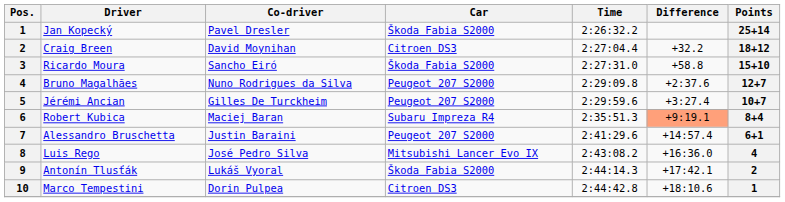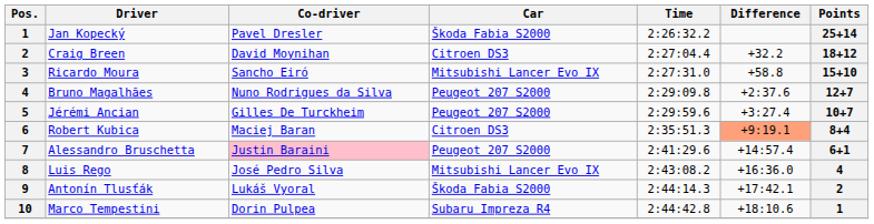 <table class="wikitable" width="69%" style="text-align: center; font-size: 90%; max-width: 950px;">
 <tr>
 <th>Pos.</th>
 <th>Driver</th>
 <th>Co-driver</th>
 <th>Car</th>
 <th>Time</th>
 <th>Difference</th>
 <th>Points</th>
 </tr>
 <tr>
 <th>1</th>
 <td align=left> <a href='#'>Jan Kopecký</a></td>
 <td align=left> <a href='#'>Pavel Dresler</a></td>
 <td align=left><a href='#'>Škoda Fabia S2000</a></td>
 <td>2:26:32.2</td>
 <td></td>
 <th>25+14</th>
 </tr>
 <tr>
 <th>2</th>
 <td align=left> <a href='#'>Craig Breen</a></td>
 <td align=left> <a href='#'>David Moynihan</a></td>
 <td align=left><a href='#'>Citroen DS3</a></td>
 <td>2:27:04.4</td>
 <td>+32.2</td>
 <th>18+12</th>
 </tr>
 <tr>
 <th>3</th>
 <td align=left> <a href='#'>Ricardo Moura</a></td>
 <td align=left> <a href='#'>Sancho Eiró</a></td>
-<td align=left><a href='#'>Škoda Fabia S2000</a></td>
+<td align=left><a href='#'>Mitsubishi Lancer Evo IX</a></td>
 <td>2:27:31.0</td>
 <td>+58.8</td>
 <th>15+10</th>
 </tr>
 <tr>
 <th>4</th>
 <td align=left> <a href='#'>Bruno Magalhães</a></td>
 <td align=left> <a href='#'>Nuno Rodrigues da Silva</a></td>
 <td align=left><a href='#'>Peugeot 207 S2000</a></td>
 <td>2:29:09.8</td>
 <td>+2:37.6</td>
 <th>12+7</th>
 </tr>
 <tr>
 <th>5</th>
 <td align=left> <a href='#'>Jérémi Ancian</a></td>
 <td align=left> <a href='#'>Gilles De Turckheim</a></td>
 <td align=left><a href='#'>Peugeot 207 S2000</a></td>
 <td>2:29:59.6</td>
 <td>+3:27.4</td>
 <th>10+7</th>
 </tr>
 <tr>
 <th>6</th>
 <td align=left> <a href='#'>Robert Kubica</a></td>
 <td align=left> <a href='#'>Maciej Baran</a></td>
-<td align=left><a href='#'>Subaru Impreza R4</a></td>
+<td align=left><a href='#'>Citroen DS3</a></td>
 <td>2:35:51.3</td>
 <td style="background: lightsalmon;">+9:19.1</td>
 <th>8+4</th>
 </tr>
 <tr>
 <th>7</th>
 <td align=left> <a href='#'>Alessandro Bruschetta</a></td>
-<td align=left> <a href='#'>Justin Baraini</a></td>
+<td align=left style="background: pink;"> <a href='#'>Justin Baraini</a></td>
 <td align=left><a href='#'>Peugeot 207 S2000</a></td>
 <td>2:41:29.6</td>
 <td>+14:57.4</td>
 <th>6+1</th>
 </tr>
 <tr>
 <th>8</th>
 <td align=left> <a href='#'>Luis Rego</a></td>
 <td align=left> <a href='#'>José Pedro Silva</a></td>
 <td align=left><a href='#'>Mitsubishi Lancer Evo IX</a></td>
 <td>2:43:08.2</td>
 <td>+16:36.0</td>
 <th>4</th>
 </tr>
 <tr>
 <th>9</th>
 <td align=left> <a href='#'>Antonín Tlusťák</a></td>
 <td align=left> <a href='#'>Lukáš Vyoral</a></td>
 <td align=left><a href='#'>Škoda Fabia S2000</a></td>
 <td>2:44:14.3</td>
 <td>+17:42.1</td>
 <th>2</th>
 </tr>
 <tr>
 <th>10</th>
 <td align=left> <a href='#'>Marco Tempestini</a></td>
 <td align=left> <a href='#'>Dorin Pulpea</a></td>
-<td align=left><a href='#'>Citroen DS3</a></td>
+<td align=left><a href='#'>Subaru Impreza R4</a></td>
 <td>2:44:42.8</td>
 <td>+18:10.6</td>
 <th>1</th>
 </tr>
 <tr>
 </tr>
 </table>
